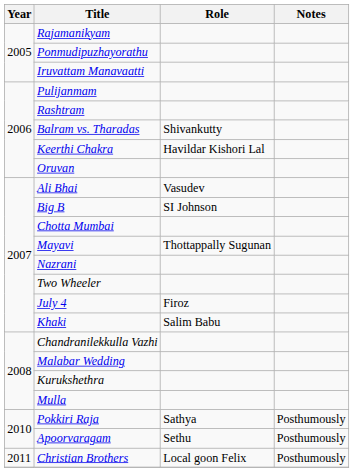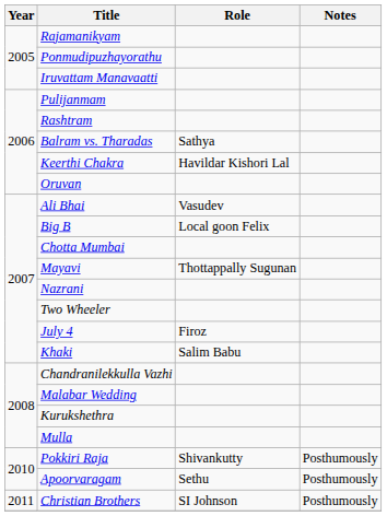 <table class="wikitable sortable">
 <tr>
 <th>Year</th>
 <th>Title</th>
 <th>Role</th>
 <th class="unsortable">Notes</th>
 </tr>
 <tr>
 <td rowspan=3>2005</td>
 <td><em><a href='#'>Rajamanikyam</a></em></td>
 <td></td>
 <td></td>
 </tr>
 <tr>
 <td><em><a href='#'>Ponmudipuzhayorathu</a></em></td>
 <td></td>
 <td></td>
 </tr>
 <tr>
 <td><em><a href='#'>Iruvattam Manavaatti</a></em></td>
 <td></td>
 <td></td>
 </tr>
 <tr>
 <td rowspan=5>2006</td>
 <td><em><a href='#'>Pulijanmam</a></em></td>
 <td></td>
 <td></td>
 </tr>
 <tr>
 <td><em><a href='#'>Rashtram</a></em></td>
 <td></td>
 <td></td>
 </tr>
 <tr>
 <td><em><a href='#'>Balram vs. Tharadas</a></em></td>
-<td>Shivankutty</td>
+<td>Sathya</td>
 <td></td>
 </tr>
 <tr>
 <td><em><a href='#'>Keerthi Chakra</a></em></td>
 <td>Havildar Kishori Lal</td>
 <td></td>
 </tr>
 <tr>
 <td><em><a href='#'>Oruvan</a></em></td>
 <td></td>
 <td></td>
 </tr>
 <tr>
 <td rowspan=8>2007</td>
 <td><em><a href='#'>Ali Bhai</a></em></td>
 <td>Vasudev</td>
 <td></td>
 </tr>
 <tr>
 <td><em><a href='#'>Big B</a></em></td>
-<td>SI Johnson</td>
+<td>Local goon Felix</td>
 <td></td>
 </tr>
 <tr>
 <td><em><a href='#'>Chotta Mumbai</a></em></td>
 <td></td>
 <td></td>
 </tr>
 <tr>
 <td><em><a href='#'>Mayavi</a></em></td>
 <td>Thottappally Sugunan</td>
 <td></td>
 </tr>
 <tr>
 <td><em><a href='#'>Nazrani</a></em></td>
 <td></td>
 <td></td>
 </tr>
 <tr>
 <td><em>Two Wheeler</em></td>
 <td></td>
 <td></td>
 </tr>
 <tr>
 <td><em><a href='#'>July 4</a></em></td>
 <td>Firoz</td>
 <td></td>
 </tr>
 <tr>
 <td><em><a href='#'>Khaki</a></em></td>
 <td>Salim Babu</td>
 <td></td>
 </tr>
 <tr>
 <td rowspan=4>2008</td>
 <td><em>Chandranilekkulla Vazhi</em></td>
 <td></td>
 <td></td>
 </tr>
 <tr>
 <td><em><a href='#'>Malabar Wedding</a></em></td>
 <td></td>
 <td></td>
 </tr>
 <tr>
 <td><em>Kurukshethra</em></td>
 <td></td>
 <td></td>
 </tr>
 <tr>
 <td><em><a href='#'>Mulla</a></em></td>
 <td></td>
 <td></td>
 </tr>
 <tr>
 <td rowspan=2>2010</td>
 <td><em><a href='#'>Pokkiri Raja</a></em></td>
-<td>Sathya</td>
+<td>Shivankutty</td>
 <td>Posthumously</td>
 </tr>
 <tr>
 <td><em><a href='#'>Apoorvaragam</a></em></td>
 <td>Sethu</td>
 <td>Posthumously</td>
 </tr>
 <tr>
 <td>2011</td>
 <td><em><a href='#'>Christian Brothers</a></em></td>
-<td>Local goon Felix</td>
+<td>SI Johnson</td>
 <td>Posthumously</td>
 </tr>
 <tr>
 </tr>
 </table>
